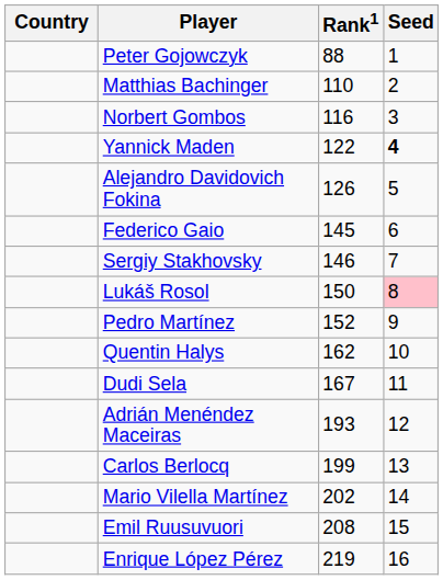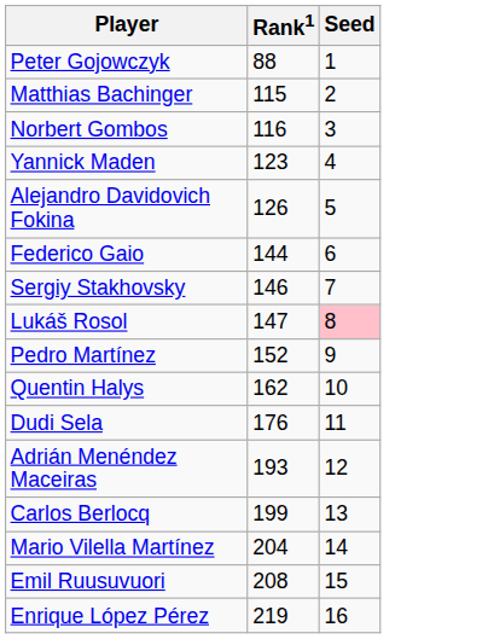 <table class="sortable wikitable">
 <tr>
-<th width="70">Country</th>
 <th width="175">Player</th>
 <th>Rank<sup>1</sup></th>
 <th>Seed</th>
 </tr>
 <tr>
-<td></td>
 <td><a href='#'>Peter Gojowczyk</a></td>
 <td>88</td>
 <td>1</td>
 </tr>
 <tr>
-<td></td>
 <td><a href='#'>Matthias Bachinger</a></td>
-<td>110</td>
+<td>115</td>
 <td>2</td>
 </tr>
 <tr>
-<td></td>
 <td><a href='#'>Norbert Gombos</a></td>
 <td>116</td>
 <td>3</td>
 </tr>
 <tr>
-<td></td>
 <td><a href='#'>Yannick Maden</a></td>
-<td>122</td>
-<td><strong>4</strong></td>
+<td>123</td>
+<td>4</td>
 </tr>
 <tr>
-<td></td>
 <td><a href='#'>Alejandro Davidovich Fokina</a></td>
 <td>126</td>
 <td>5</td>
 </tr>
 <tr>
-<td></td>
 <td><a href='#'>Federico Gaio</a></td>
-<td>145</td>
+<td>144</td>
 <td>6</td>
 </tr>
 <tr>
-<td></td>
 <td><a href='#'>Sergiy Stakhovsky</a></td>
 <td>146</td>
 <td>7</td>
 </tr>
 <tr>
-<td></td>
 <td><a href='#'>Lukáš Rosol</a></td>
-<td>150</td>
+<td>147</td>
 <td style="background: pink;">8</td>
 </tr>
 <tr>
-<td></td>
 <td><a href='#'>Pedro Martínez</a></td>
 <td>152</td>
 <td>9</td>
 </tr>
 <tr>
-<td></td>
 <td><a href='#'>Quentin Halys</a></td>
 <td>162</td>
 <td>10</td>
 </tr>
 <tr>
-<td></td>
 <td><a href='#'>Dudi Sela</a></td>
-<td>167</td>
+<td>176</td>
 <td>11</td>
 </tr>
 <tr>
-<td></td>
 <td><a href='#'>Adrián Menéndez Maceiras</a></td>
 <td>193</td>
 <td>12</td>
 </tr>
 <tr>
-<td></td>
 <td><a href='#'>Carlos Berlocq</a></td>
 <td>199</td>
 <td>13</td>
 </tr>
 <tr>
-<td></td>
 <td><a href='#'>Mario Vilella Martínez</a></td>
-<td>202</td>
+<td>204</td>
 <td>14</td>
 </tr>
 <tr>
-<td></td>
 <td><a href='#'>Emil Ruusuvuori</a></td>
 <td>208</td>
 <td>15</td>
 </tr>
 <tr>
-<td></td>
 <td><a href='#'>Enrique López Pérez</a></td>
 <td>219</td>
 <td>16</td>
 </tr>
 </table>
